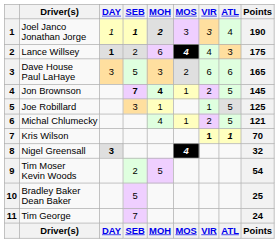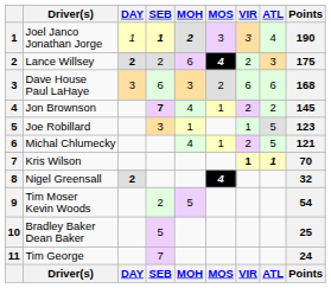 <table class="wikitable" style="font-size: 85%; text-align:center;">
 <tr>
 <th></th>
 <th>Driver(s)</th>
 <th><a href='#'>DAY</a><br></th>
 <th><a href='#'>SEB</a><br></th>
 <th><a href='#'>MOH</a><br></th>
 <th><a href='#'>MOS</a><br></th>
 <th><a href='#'>VIR</a><br></th>
 <th><a href='#'>ATL</a><br></th>
 <th>Points</th>
 </tr>
 <tr>
 <th>1</th>
 <td align=left> Joel Janco<br> Jonathan Jorge</td>
 <td style="background:#ffffbf;"><em>1</em></td>
 <td style="background:#ffffbf;"><strong><em>1</em></strong></td>
 <td style="background:#dfdfdf;"><strong><em>2</em></strong></td>
 <td style="background:#efcfff;">3</td>
 <td style="background:#ffdf9f;"><em>3</em></td>
 <td style="background:#dfffdf;">4</td>
 <th>190</th>
 </tr>
 <tr>
 <th>2</th>
 <td align=left> Lance Willsey</td>
-<td style="background:#dfdfdf;"><strong>1</strong></td>
+<td style="background:#dfdfdf;"><strong>2</strong></td>
 <td style="background:#dfdfdf;">2</td>
 <td style="background:#efcfff;">6</td>
 <td style="background:#000000; color:#ffffff;"><strong><em>4</em></strong></td>
-<td style="background:#dfffdf;">4</td>
+<td style="background:#dfffdf;">2</td>
 <td style="background:#ffdf9f;">3</td>
 <th>175</th>
 </tr>
 <tr>
 <th>3</th>
 <td align=left> Dave House<br> Paul LaHaye</td>
 <td style="background:#ffdf9f;">3</td>
-<td style="background:#dfffdf;">5</td>
+<td style="background:#dfffdf;">6</td>
 <td style="background:#ffdf9f;">3</td>
 <td style="background:#dfdfdf;">2</td>
 <td style="background:#dfffdf;">6</td>
 <td style="background:#dfffdf;">6</td>
-<th>165</th>
+<th>168</th>
 </tr>
 <tr>
 <th>4</th>
 <td align=left> Jon Brownson</td>
 <td></td>
 <td style="background:#efcfff;"><strong>7</strong></td>
-<td style="background:#dfffdf;"><strong>4</strong></td>
+<td style="background:#dfffdf;">4</td>
 <td style="background:#ffffbf;">1</td>
 <td style="background:#efcfff;">2</td>
-<td style="background:#dfffdf;">5</td>
+<td style="background:#dfffdf;">2</td>
 <th>145</th>
 </tr>
 <tr>
 <th>5</th>
 <td align=left> Joe Robillard</td>
 <td></td>
 <td style="background:#ffdf9f;">3</td>
 <td style="background:#ffffbf;">1</td>
 <td></td>
 <td style="background:#dfffdf;">1</td>
 <td style="background:#dfdfdf;">5</td>
-<th>125</th>
+<th>123</th>
 </tr>
 <tr>
 <th>6</th>
 <td align=left> Michal Chlumecky</td>
 <td></td>
 <td></td>
 <td style="background:#dfffdf;">4</td>
 <td style="background:#ffffbf;">1</td>
 <td style="background:#efcfff;">2</td>
 <td style="background:#dfffdf;">5</td>
 <th>121</th>
 </tr>
 <tr>
 <th>7</th>
 <td align=left> Kris Wilson</td>
 <td></td>
 <td></td>
 <td></td>
 <td></td>
 <td style="background:#ffffbf;"><strong>1</strong></td>
 <td style="background:#ffffbf;"><strong><em>1</em></strong></td>
 <th>70</th>
 </tr>
 <tr>
 <th>8</th>
 <td align=left> Nigel Greensall</td>
-<td style="background:#dfdfdf;"><strong>3</strong></td>
+<td style="background:#dfdfdf;"><strong>2</strong></td>
 <td></td>
 <td></td>
 <td style="background:#000000; color:#ffffff;"><strong><em>4</em></strong></td>
 <td></td>
 <td></td>
 <th>32</th>
 </tr>
 <tr>
 <th>9</th>
 <td align=left> Tim Moser<br> Kevin Woods</td>
 <td></td>
 <td style="background:#dfffdf;">2</td>
 <td style="background:#efcfff;">5</td>
 <td></td>
 <td></td>
 <td></td>
 <th>54</th>
 </tr>
 <tr>
 <th>10</th>
 <td align=left> Bradley Baker<br> Dean Baker</td>
 <td></td>
 <td style="background:#efcfff;">5</td>
 <td></td>
 <td></td>
 <td></td>
 <td></td>
 <th>25</th>
 </tr>
 <tr>
 <th>11</th>
 <td align=left> Tim George</td>
 <td></td>
 <td style="background:#efcfff;">7</td>
 <td></td>
 <td></td>
 <td></td>
 <td></td>
 <th>24</th>
 </tr>
 <tr>
 <th></th>
 <th>Driver(s)</th>
 <th><a href='#'>DAY</a><br></th>
 <th><a href='#'>SEB</a><br></th>
 <th><a href='#'>MOH</a><br></th>
 <th><a href='#'>MOS</a><br></th>
 <th><a href='#'>VIR</a><br></th>
 <th><a href='#'>ATL</a><br></th>
 <th>Points</th>
 </tr>
 </table>
